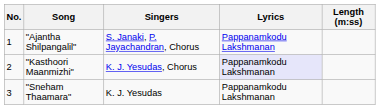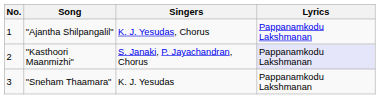 <table class="wikitable" style="font-size:95%;">
 <tr>
 <th>No.</th>
 <th>Song</th>
 <th>Singers</th>
 <th>Lyrics</th>
-<th>Length (m:ss)</th>
 </tr>
 <tr>
 <td>1</td>
 <td>"Ajantha Shilpangalil"</td>
-<td><a href='#'>S. Janaki</a>, <a href='#'>P. Jayachandran</a>, Chorus</td>
+<td><a href='#'>K. J. Yesudas</a>, Chorus</td>
 <td><a href='#'>Pappanamkodu Lakshmanan</a></td>
-<td></td>
 </tr>
 <tr>
 <td>2</td>
 <td>"Kasthoori Maanmizhi"</td>
-<td><a href='#'>K. J. Yesudas</a>, Chorus</td>
+<td><a href='#'>S. Janaki</a>, <a href='#'>P. Jayachandran</a>, Chorus</td>
 <td style="background: lavender;">Pappanamkodu Lakshmanan</td>
-<td></td>
 </tr>
 <tr>
 <td>3</td>
 <td>"Sneham Thaamara"</td>
 <td>K. J. Yesudas</td>
 <td>Pappanamkodu Lakshmanan</td>
-<td></td>
 </tr>
 </table>
